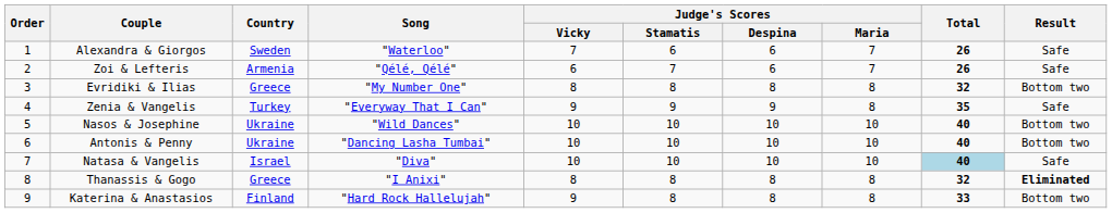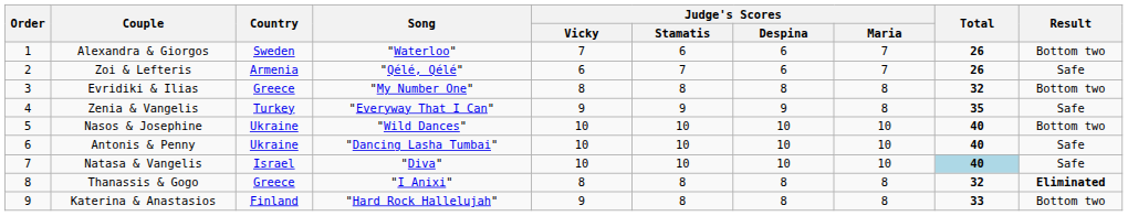 <table class="wikitable sortable center" style="text-align:center; width:100%;">
 <tr>
 <th rowspan="2" style="width:01%;">Order</th>
 <th rowspan="2" style="width:11%;">Couple</th>
 <th rowspan="2" style="width:04%;">Country</th>
 <th rowspan="2" style="width:13%;">Song</th>
 <th colspan="4" style="width:24%;">Judge's Scores</th>
 <th rowspan="2" style="width:05%;">Total</th>
 <th rowspan="2" style="width:05%;">Result</th>
 </tr>
 <tr>
 <th style="width:06%;">Vicky</th>
 <th style="width:06%;">Stamatis</th>
 <th style="width:06%;">Despina</th>
 <th style="width:06%;">Maria</th>
 </tr>
 <tr>
 <td>1</td>
 <td>Alexandra & Giorgos</td>
 <td> <a href='#'>Sweden</a></td>
 <td>"<a href='#'>Waterloo</a>"</td>
 <td>7</td>
 <td>6</td>
 <td>6</td>
 <td>7</td>
 <td><strong>26</strong></td>
-<td>Safe</td>
+<td>Bottom two</td>
 </tr>
 <tr>
 <td>2</td>
 <td>Zoi & Lefteris</td>
 <td> <a href='#'>Armenia</a></td>
 <td>"<a href='#'>Qélé, Qélé</a>"</td>
 <td>6</td>
 <td>7</td>
 <td>6</td>
 <td>7</td>
 <td><strong>26</strong></td>
 <td>Safe</td>
 </tr>
 <tr>
 <td>3</td>
 <td>Evridiki & Ilias</td>
 <td> <a href='#'>Greece</a></td>
 <td>"<a href='#'>My Number One</a>"</td>
 <td>8</td>
 <td>8</td>
 <td>8</td>
 <td>8</td>
 <td><strong>32</strong></td>
 <td>Bottom two</td>
 </tr>
 <tr>
 <td>4</td>
 <td>Zenia & Vangelis</td>
 <td> <a href='#'>Turkey</a></td>
 <td>"<a href='#'>Everyway That I Can</a>"</td>
 <td>9</td>
 <td>9</td>
 <td>9</td>
 <td>8</td>
 <td><strong>35</strong></td>
 <td>Safe</td>
 </tr>
 <tr>
 <td>5</td>
 <td>Nasos & Josephine</td>
 <td> <a href='#'>Ukraine</a></td>
 <td>"<a href='#'>Wild Dances</a>"</td>
 <td>10</td>
 <td>10</td>
 <td>10</td>
 <td>10</td>
 <td><strong>40</strong></td>
 <td>Bottom two</td>
 </tr>
 <tr>
 <td>6</td>
 <td>Antonis & Penny</td>
 <td> <a href='#'>Ukraine</a></td>
 <td>"<a href='#'>Dancing Lasha Tumbai</a>"</td>
 <td>10</td>
 <td>10</td>
 <td>10</td>
 <td>10</td>
 <td><strong>40</strong></td>
-<td>Bottom two</td>
+<td>Safe</td>
 </tr>
 <tr>
 <td>7</td>
 <td>Natasa & Vangelis</td>
 <td> <a href='#'>Israel</a></td>
 <td>"<a href='#'>Diva</a>"</td>
 <td>10</td>
 <td>10</td>
 <td>10</td>
 <td>10</td>
 <td style="background: lightblue;"><strong>40</strong></td>
 <td>Safe</td>
 </tr>
 <tr>
 <td>8</td>
 <td>Thanassis & Gogo</td>
 <td> <a href='#'>Greece</a></td>
 <td>"<a href='#'>I Anixi</a>"</td>
 <td>8</td>
 <td>8</td>
 <td>8</td>
 <td>8</td>
 <td><strong>32</strong></td>
 <td><strong>Eliminated</strong></td>
 </tr>
 <tr>
 <td>9</td>
 <td>Katerina & Anastasios</td>
 <td> <a href='#'>Finland</a></td>
 <td>"<a href='#'>Hard Rock Hallelujah</a>"</td>
 <td>9</td>
 <td>8</td>
 <td>8</td>
 <td>8</td>
 <td><strong>33</strong></td>
 <td>Bottom two</td>
 </tr>
 </table>
